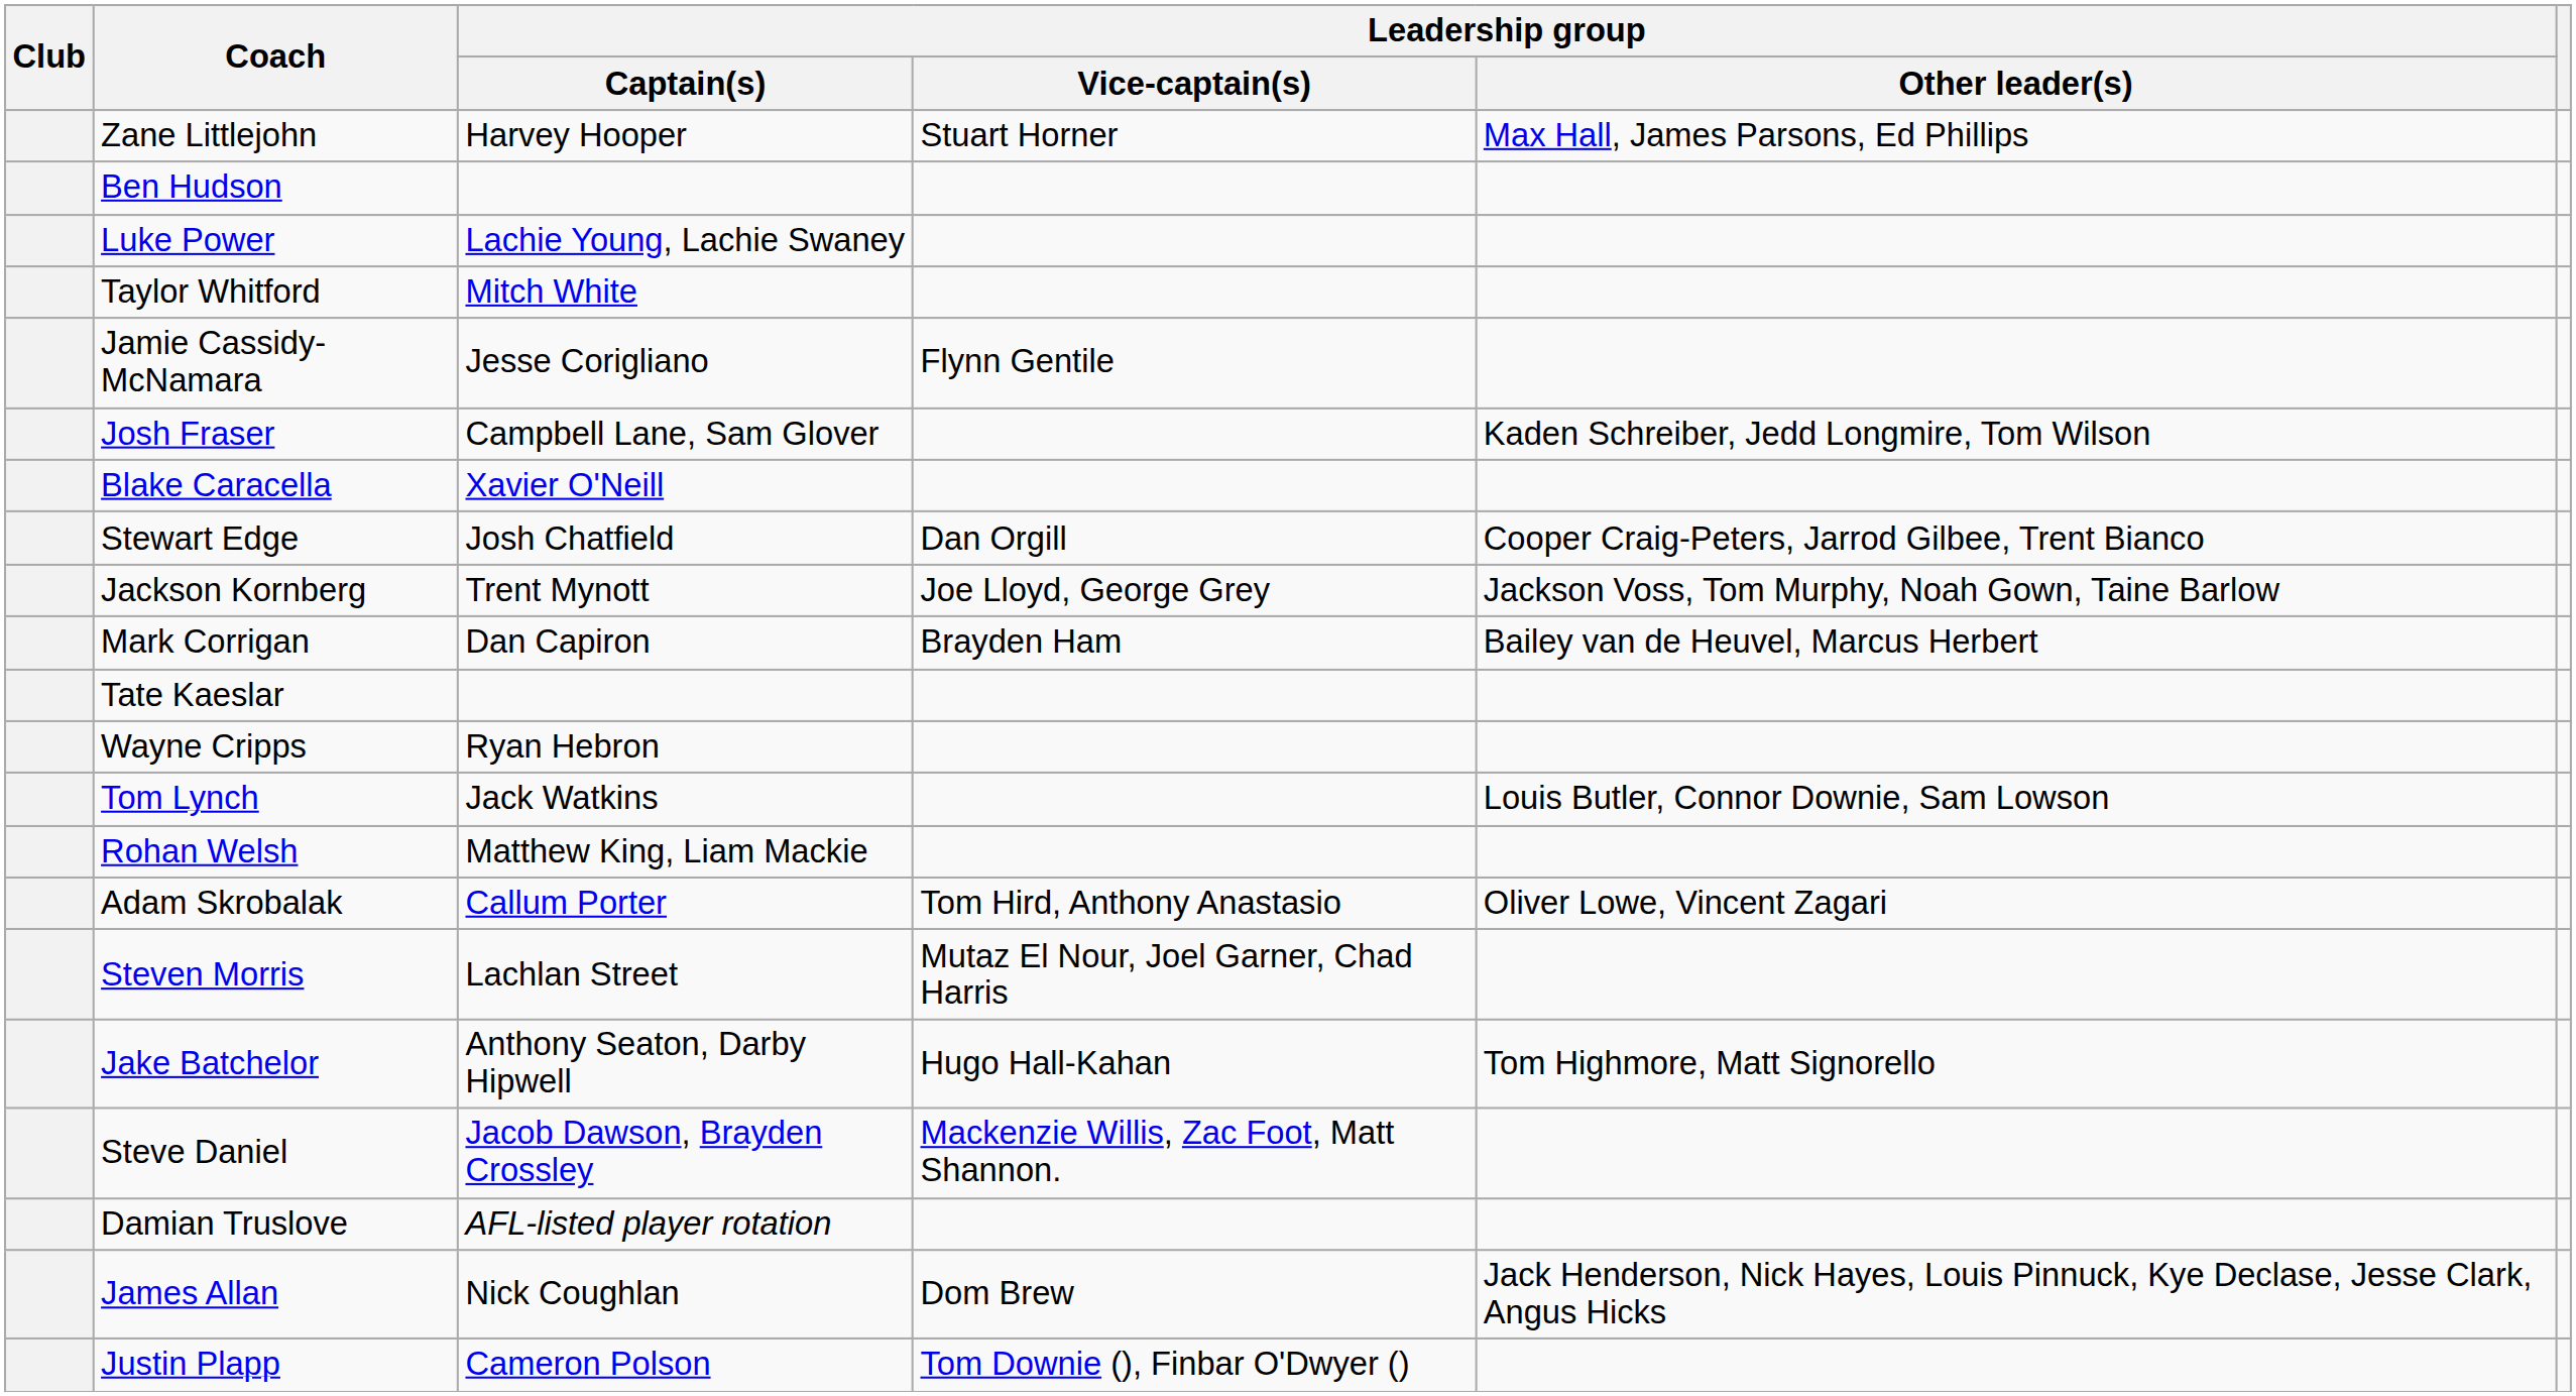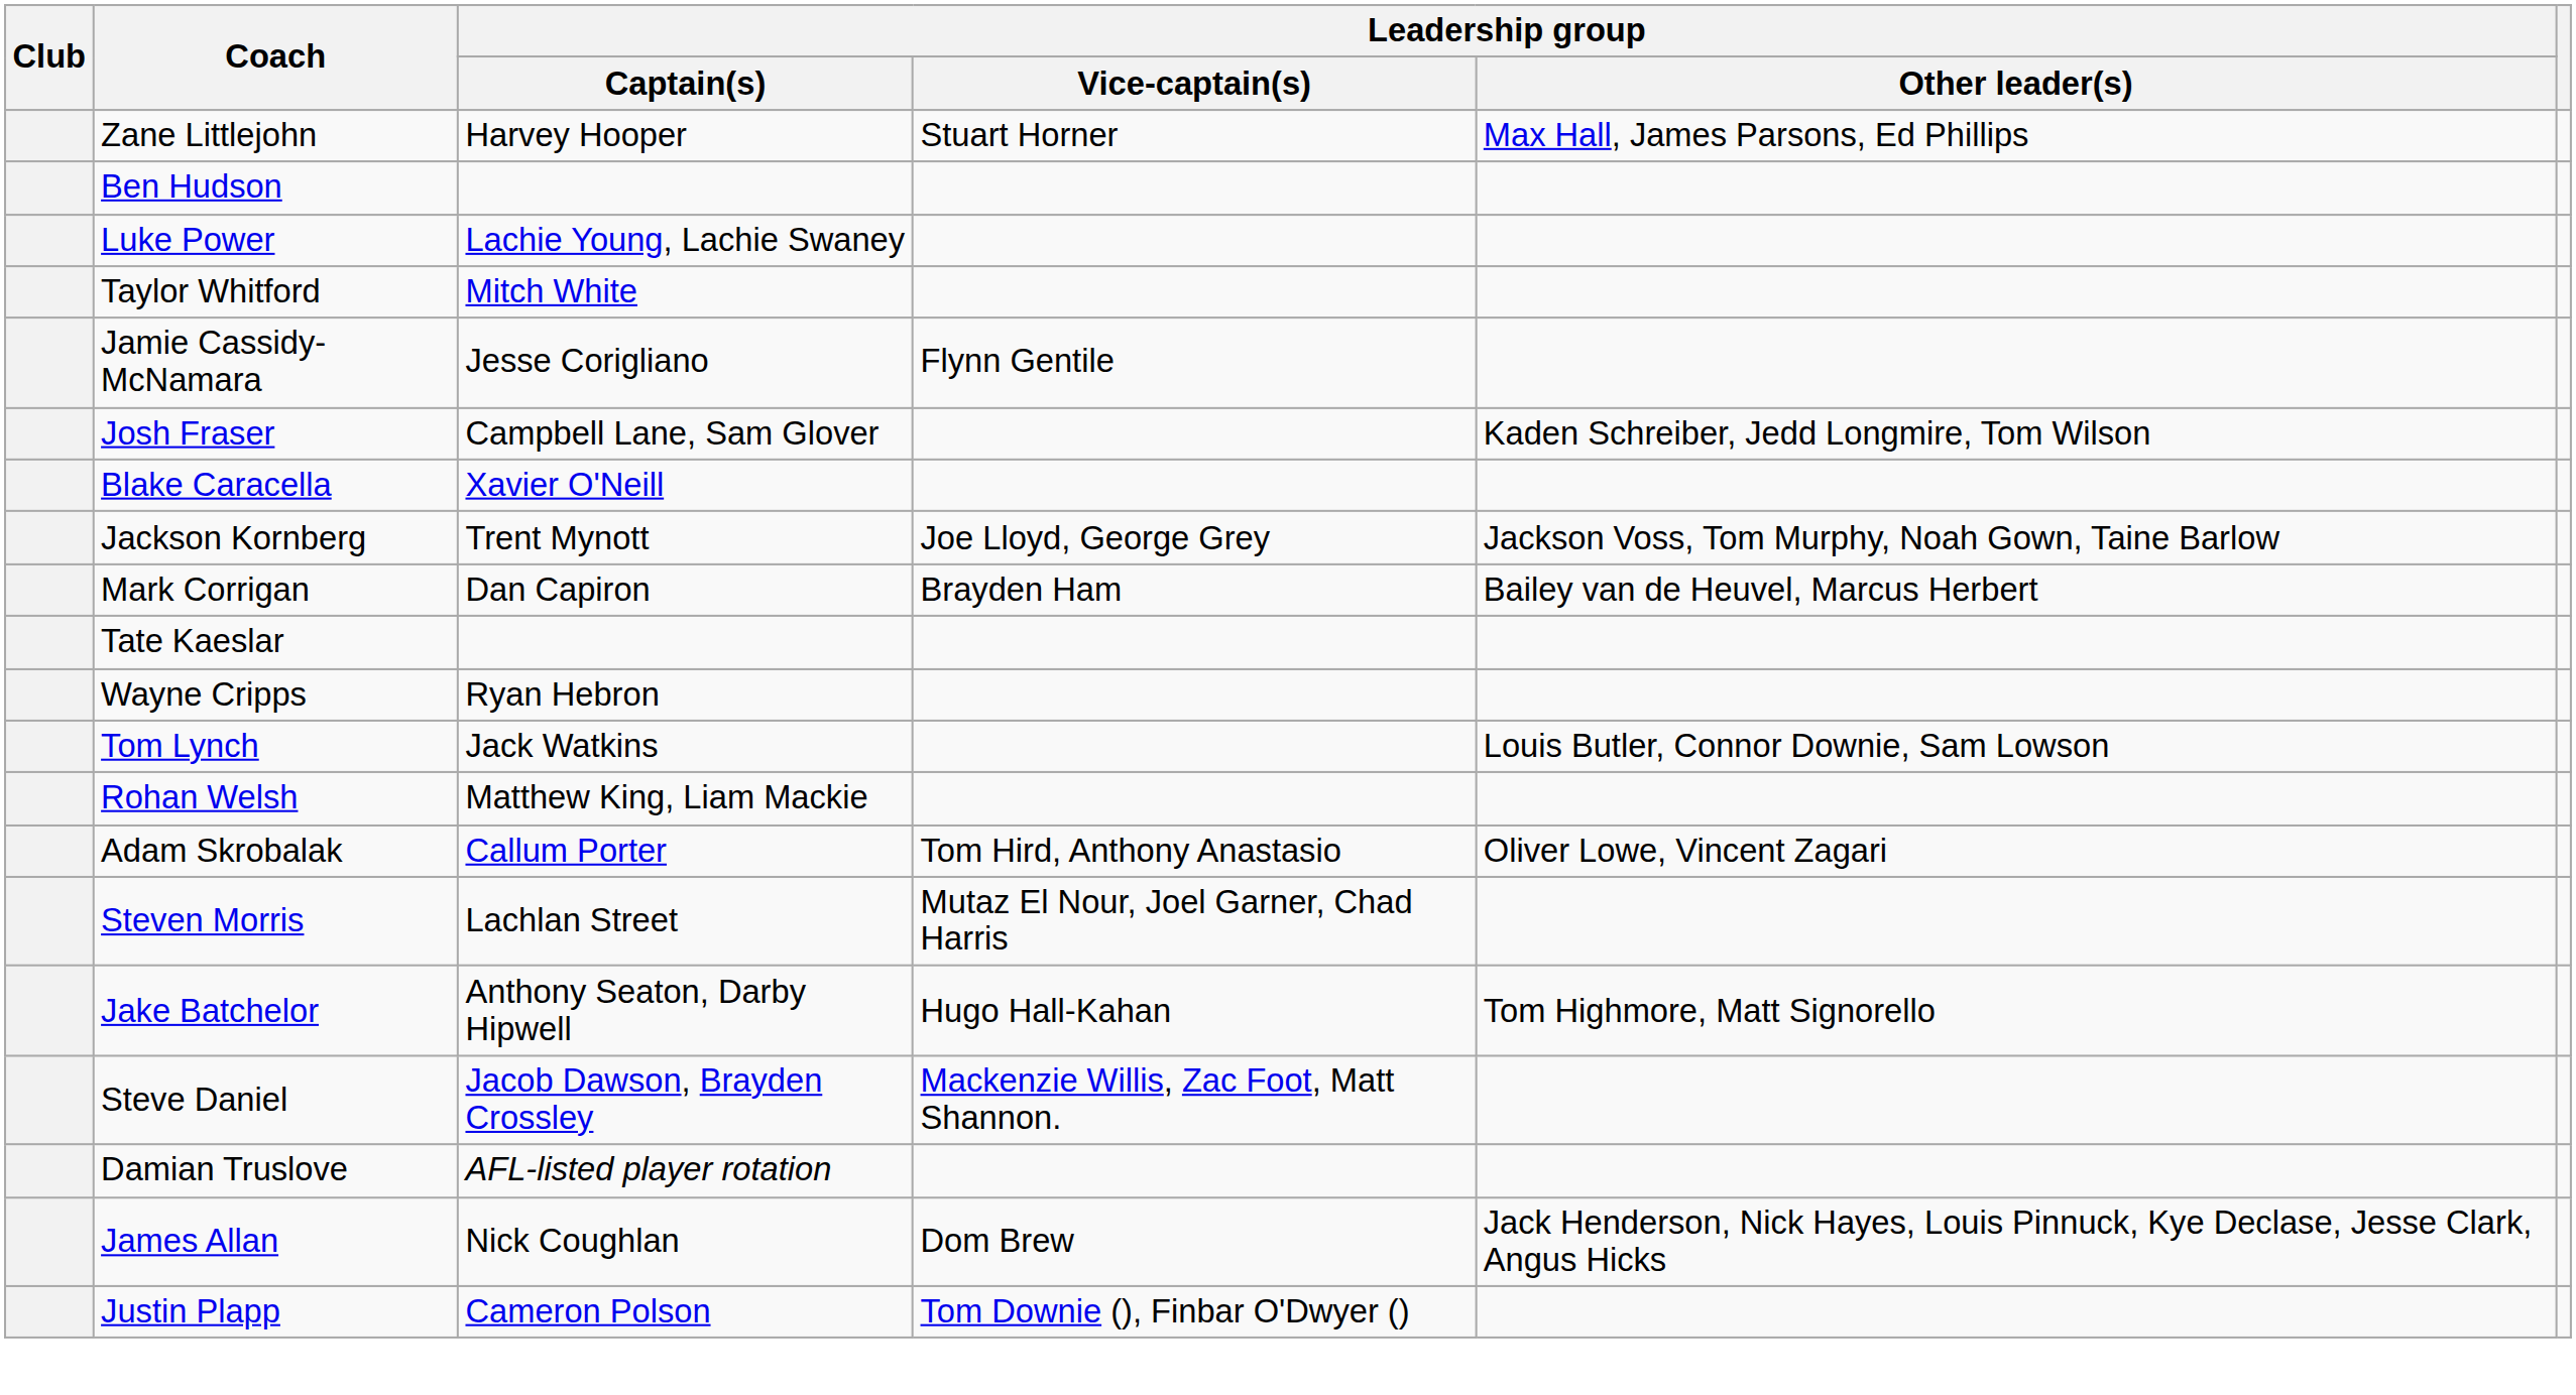 <table class="wikitable plainrowheaders">
 <tr>
 <th rowspan=2>Club</th>
 <th rowspan=2>Coach</th>
 <th colspan=3>Leadership group</th>
 <th rowspan=2></th>
 </tr>
 <tr>
 <th>Captain(s)</th>
 <th>Vice-captain(s)</th>
 <th>Other leader(s)</th>
 </tr>
 <tr>
 <th style="text-align:left"></th>
 <td>Zane Littlejohn</td>
 <td>Harvey Hooper</td>
 <td>Stuart Horner</td>
 <td><a href='#'>Max Hall</a>, James Parsons, Ed Phillips</td>
 <td align="center"></td>
 </tr>
 <tr>
 <th style="text-align:left"></th>
 <td><a href='#'>Ben Hudson</a></td>
 <td></td>
 <td></td>
 <td></td>
 <td align="center"></td>
 </tr>
 <tr>
 <th style="text-align:left"></th>
 <td><a href='#'>Luke Power</a></td>
 <td><a href='#'>Lachie Young</a>, Lachie Swaney</td>
 <td></td>
 <td></td>
 <td align="center"></td>
 </tr>
 <tr>
 <th style="text-align:left"></th>
 <td>Taylor Whitford</td>
 <td><a href='#'>Mitch White</a></td>
 <td></td>
 <td></td>
 <td align="center"></td>
 </tr>
 <tr>
 <th style="text-align:left"></th>
 <td>Jamie Cassidy-McNamara</td>
 <td>Jesse Corigliano</td>
 <td>Flynn Gentile</td>
 <td></td>
 <td align="center"></td>
 </tr>
 <tr>
 <th style="text-align:left"></th>
 <td><a href='#'>Josh Fraser</a></td>
 <td>Campbell Lane, Sam Glover</td>
 <td></td>
 <td>Kaden Schreiber, Jedd Longmire, Tom Wilson</td>
 <td align="center"></td>
 </tr>
 <tr>
 <th style="text-align:left"></th>
 <td><a href='#'>Blake Caracella</a></td>
 <td><a href='#'>Xavier O'Neill</a></td>
 <td></td>
 <td></td>
-<td align="center"></td>
-</tr>
-<tr>
-<th style="text-align:left"></th>
-<td>Stewart Edge</td>
-<td>Josh Chatfield</td>
-<td>Dan Orgill</td>
-<td>Cooper Craig-Peters, Jarrod Gilbee, Trent Bianco</td>
 <td align="center"></td>
 </tr>
 <tr>
 <th style="text-align:left"></th>
 <td>Jackson Kornberg</td>
 <td>Trent Mynott</td>
 <td>Joe Lloyd, George Grey</td>
 <td>Jackson Voss, Tom Murphy, Noah Gown, Taine Barlow</td>
 <td align="center"></td>
 </tr>
 <tr>
 <th style="text-align:left"></th>
 <td>Mark Corrigan</td>
 <td>Dan Capiron</td>
 <td>Brayden Ham</td>
 <td>Bailey van de Heuvel, Marcus Herbert</td>
 <td align="center"></td>
 </tr>
 <tr>
 <th style="text-align:left"></th>
 <td>Tate Kaeslar</td>
 <td></td>
 <td></td>
 <td></td>
 <td align="center"></td>
 </tr>
 <tr>
 <th style="text-align:left"></th>
 <td>Wayne Cripps</td>
 <td>Ryan Hebron</td>
 <td></td>
 <td></td>
 <td align="center"></td>
 </tr>
 <tr>
 <th style="text-align:left"></th>
 <td><a href='#'>Tom Lynch</a></td>
 <td>Jack Watkins</td>
 <td></td>
 <td>Louis Butler, Connor Downie, Sam Lowson</td>
 <td align="center"></td>
 </tr>
 <tr>
 <th style="text-align:left"></th>
 <td><a href='#'>Rohan Welsh</a></td>
 <td>Matthew King, Liam Mackie</td>
 <td></td>
 <td></td>
 <td align="center"></td>
 </tr>
 <tr>
 <th style="text-align:left"></th>
 <td>Adam Skrobalak</td>
 <td><a href='#'>Callum Porter</a></td>
 <td>Tom Hird, Anthony Anastasio</td>
 <td>Oliver Lowe, Vincent Zagari</td>
 <td align="center"></td>
 </tr>
 <tr>
 <th style="text-align:left"></th>
 <td><a href='#'>Steven Morris</a></td>
 <td>Lachlan Street</td>
 <td>Mutaz El Nour, Joel Garner, Chad Harris</td>
 <td></td>
 <td align="center"></td>
 </tr>
 <tr>
 <th style="text-align:left"></th>
 <td><a href='#'>Jake Batchelor</a></td>
 <td>Anthony Seaton, Darby Hipwell</td>
 <td>Hugo Hall-Kahan</td>
 <td>Tom Highmore, Matt Signorello</td>
 <td align="center"></td>
 </tr>
 <tr>
 <th style="text-align:left"></th>
 <td>Steve Daniel</td>
 <td><a href='#'>Jacob Dawson</a>, <a href='#'>Brayden Crossley</a></td>
 <td><a href='#'>Mackenzie Willis</a>, <a href='#'>Zac Foot</a>, Matt Shannon.</td>
 <td></td>
 <td align="center"></td>
 </tr>
 <tr>
 <th style="text-align:left"></th>
 <td>Damian Truslove</td>
 <td><em>AFL-listed player rotation</em></td>
 <td></td>
 <td></td>
 <td align="center"></td>
 </tr>
 <tr>
 <th style="text-align:left"></th>
 <td><a href='#'>James Allan</a></td>
 <td>Nick Coughlan</td>
 <td>Dom Brew</td>
 <td>Jack Henderson, Nick Hayes, Louis Pinnuck, Kye Declase, Jesse Clark, Angus Hicks</td>
 <td align="center"></td>
 </tr>
 <tr>
 <th style="text-align:left"></th>
 <td><a href='#'>Justin Plapp</a></td>
 <td><a href='#'>Cameron Polson</a></td>
 <td><a href='#'>Tom Downie</a> (), Finbar O'Dwyer ()</td>
 <td></td>
 <td align="center"></td>
 </tr>
 </table>
